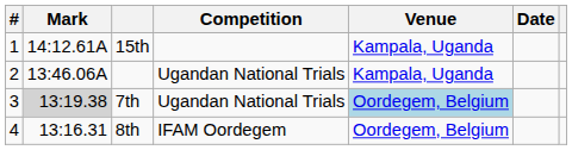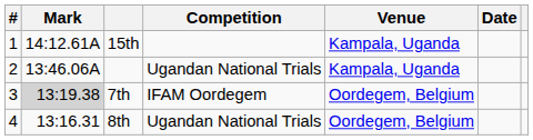 <table class="wikitable sortable">
 <tr>
 <th>#</th>
 <th>Mark</th>
 <th class=unsortable></th>
 <th>Competition</th>
 <th>Venue</th>
 <th>Date</th>
 <th class=unsortable></th>
 </tr>
 <tr>
 <td align=center>1</td>
 <td align=right>14:12.61A</td>
 <td>15th</td>
 <td></td>
 <td><a href='#'>Kampala, Uganda</a></td>
 <td align=right></td>
 <td></td>
 </tr>
 <tr>
 <td align=center>2</td>
 <td align=right>13:46.06A</td>
 <td></td>
 <td>Ugandan National Trials</td>
 <td><a href='#'>Kampala, Uganda</a></td>
 <td align=right></td>
 <td></td>
 </tr>
 <tr>
 <td align=center>3</td>
 <td align=right style="background: lightgrey;">13:19.38</td>
 <td>7th</td>
-<td>Ugandan National Trials</td>
-<td style="background: lightblue;"><a href='#'>Oordegem, Belgium</a></td>
+<td>IFAM Oordegem</td>
+<td><a href='#'>Oordegem, Belgium</a></td>
 <td align=right></td>
 <td></td>
 </tr>
 <tr>
 <td align=center>4</td>
 <td align=right>13:16.31</td>
 <td>8th</td>
-<td>IFAM Oordegem</td>
+<td>Ugandan National Trials</td>
 <td><a href='#'>Oordegem, Belgium</a></td>
 <td align=right></td>
 <td></td>
 </tr>
 </table>
